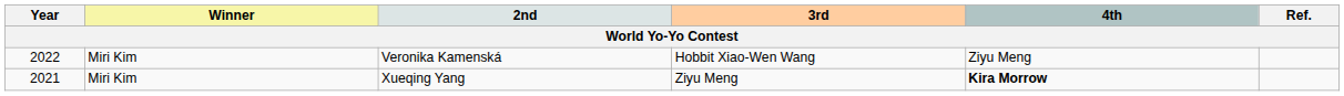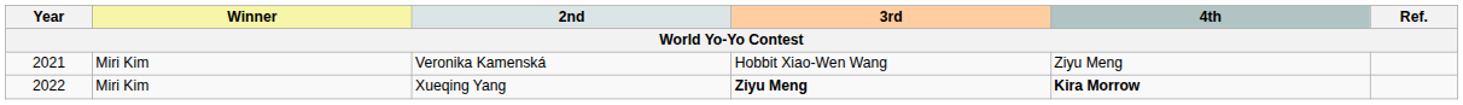 <table class="wikitable" width="100%">
 <tr>
 <th width="6%">Year</th>
 <th style="background-color: #F7F6A8;" width="22%">Winner</th>
 <th style="background-color: #DCE5E5;" width="22%">2nd</th>
 <th style="background-color: #FFCDA0;" width="22%">3rd</th>
 <th style="background-color: #B0C4C4;" width="22%">4th</th>
 <th width="6%">Ref.</th>
 </tr>
 <tr>
 <th colspan="6">World Yo-Yo Contest</th>
 </tr>
 <tr>
-<td align="center">2022</td>
+<td align="center">2021</td>
 <td>Miri Kim</td>
 <td>Veronika Kamenská</td>
 <td>Hobbit Xiao-Wen Wang</td>
 <td>Ziyu Meng</td>
 <td></td>
 </tr>
 <tr>
-<td align="center">2021</td>
+<td align="center">2022</td>
 <td>Miri Kim</td>
 <td>Xueqing Yang</td>
-<td>Ziyu Meng</td>
+<td><strong>Ziyu Meng</strong></td>
 <td><strong>Kira Morrow</strong></td>
 <td></td>
 </tr>
 </table>
